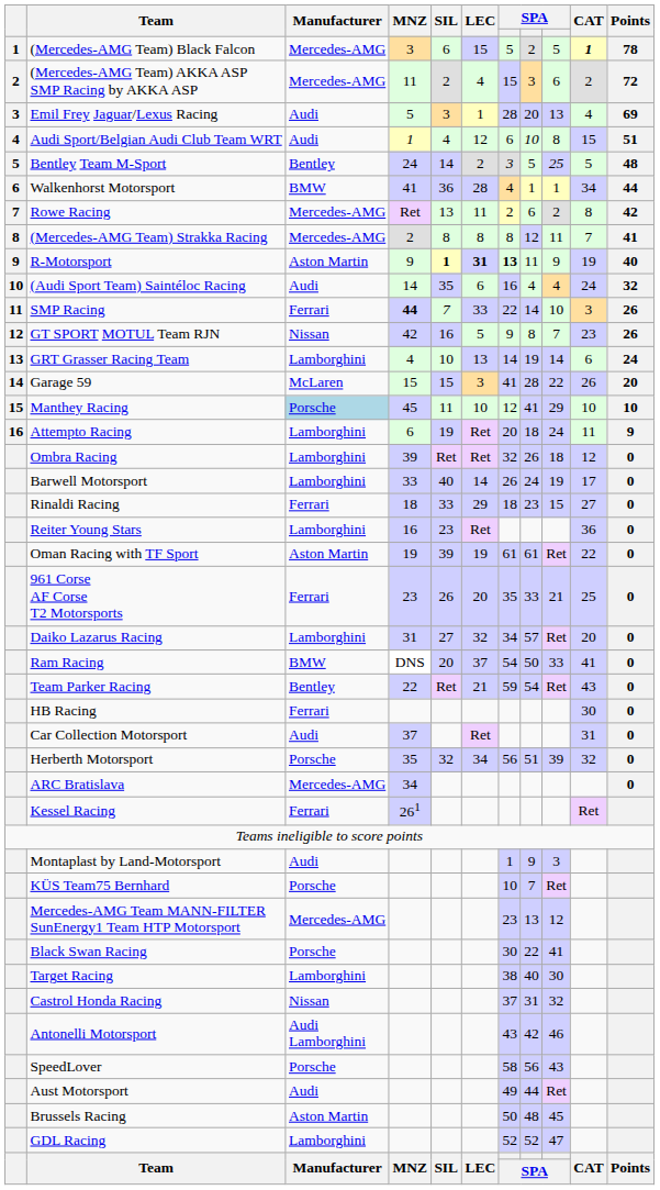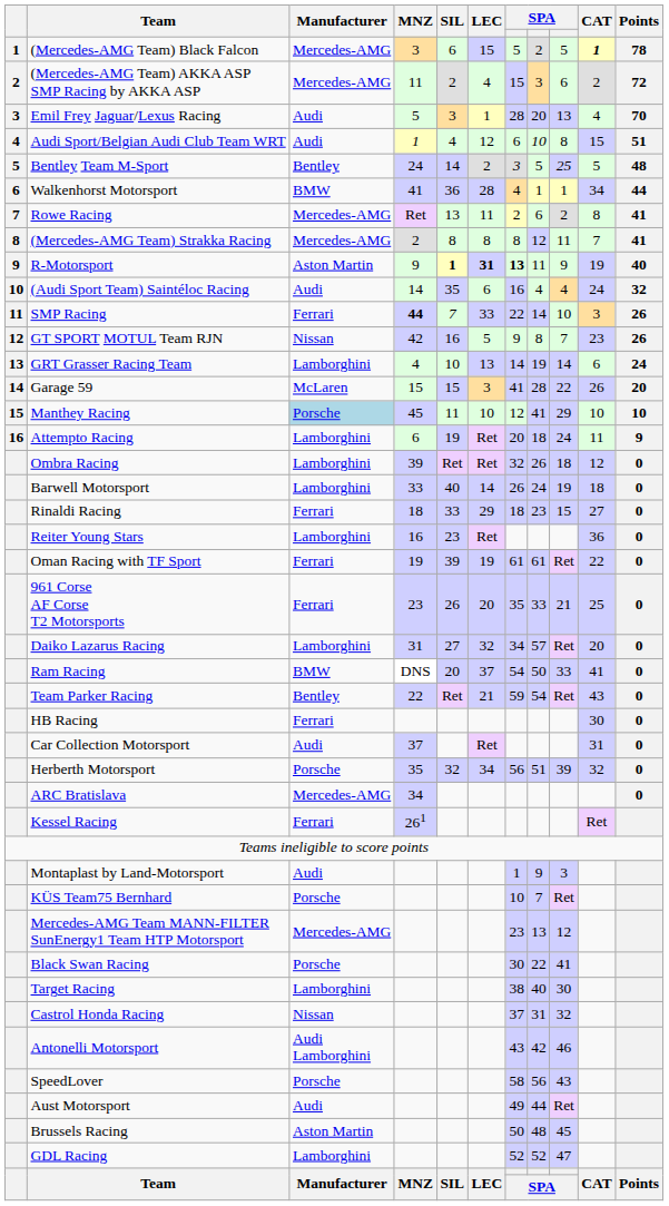 <table class="wikitable" style="font-size: 85%; text-align:center;">
 <tr>
 <th rowspan=2></th>
 <th rowspan=2>Team</th>
 <th rowspan=2>Manufacturer</th>
 <th rowspan=2>MNZ<br></th>
 <th rowspan=2>SIL<br></th>
 <th rowspan=2>LEC<br></th>
 <th colspan=3><a href='#'>SPA</a><br></th>
 <th rowspan=2>CAT<br></th>
 <th rowspan=2>Points</th>
 </tr>
 <tr>
 <th></th>
 <th></th>
 <th></th>
 </tr>
 <tr>
 <th>1</th>
 <td align=left> (<a href='#'>Mercedes-AMG</a> Team) Black Falcon</td>
 <td align=left><a href='#'>Mercedes-AMG</a></td>
 <td style="background:#FFDF9F;">3</td>
 <td style="background:#DFFFDF;">6</td>
 <td style="background:#CFCFFF;">15</td>
 <td style="background:#DFFFDF;">5</td>
 <td style="background:#DFDFDF;">2</td>
 <td style="background:#DFFFDF;">5</td>
 <td style="background:#FFFFBF;"><strong><em>1</em></strong></td>
 <th>78</th>
 </tr>
 <tr>
 <th>2</th>
 <td align=left> (<a href='#'>Mercedes-AMG</a> Team) AKKA ASP<br> <a href='#'>SMP Racing</a> by AKKA ASP</td>
 <td align=left><a href='#'>Mercedes-AMG</a></td>
 <td style="background:#DFFFDF;">11</td>
 <td style="background:#DFDFDF;">2</td>
 <td style="background:#DFFFDF;">4</td>
 <td style="background:#CFCFFF;">15</td>
 <td style="background:#FFDF9F;">3</td>
 <td style="background:#DFFFDF;">6</td>
 <td style="background:#DFDFDF;">2</td>
 <th>72</th>
 </tr>
 <tr>
 <th>3</th>
 <td align=left> <a href='#'>Emil Frey</a> <a href='#'>Jaguar</a>/<a href='#'>Lexus</a> Racing</td>
 <td align=left><a href='#'>Audi</a></td>
 <td style="background:#DFFFDF;">5</td>
 <td style="background:#FFDF9F;">3</td>
 <td style="background:#FFFFBF;">1</td>
 <td style="background:#CFCFFF;">28</td>
 <td style="background:#CFCFFF;">20</td>
 <td style="background:#CFCFFF;">13</td>
 <td style="background:#DFFFDF;">4</td>
-<th>69</th>
+<th>70</th>
 </tr>
 <tr>
 <th>4</th>
 <td align=left> <a href='#'>Audi Sport/Belgian Audi Club Team WRT</a></td>
 <td align=left><a href='#'>Audi</a></td>
 <td style="background:#FFFFBF;"><em>1</em></td>
 <td style="background:#DFFFDF;">4</td>
 <td style="background:#DFFFDF;">12</td>
 <td style="background:#DFFFDF;">6</td>
 <td style="background:#DFFFDF;"><em>10</em></td>
 <td style="background:#DFFFDF;">8</td>
 <td style="background:#CFCFFF;">15</td>
 <th>51</th>
 </tr>
 <tr>
 <th>5</th>
 <td align=left> <a href='#'>Bentley</a> <a href='#'>Team M-Sport</a></td>
 <td align=left><a href='#'>Bentley</a></td>
 <td style="background:#CFCFFF;">24</td>
 <td style="background:#CFCFFF;">14</td>
 <td style="background:#DFDFDF;">2</td>
 <td style="background:#DFDFDF;"><em>3</em></td>
 <td style="background:#DFFFDF;">5</td>
 <td style="background:#CFCFFF;"><em>25</em></td>
 <td style="background:#DFFFDF;">5</td>
 <th>48</th>
 </tr>
 <tr>
 <th>6</th>
 <td align=left> Walkenhorst Motorsport</td>
 <td align=left><a href='#'>BMW</a></td>
 <td style="background:#CFCFFF;">41</td>
 <td style="background:#CFCFFF;">36</td>
 <td style="background:#CFCFFF;">28</td>
 <td style="background:#FFDF9F;">4</td>
 <td style="background:#FFFFBF;">1</td>
 <td style="background:#FFFFBF;">1</td>
 <td style="background:#CFCFFF;">34</td>
 <th>44</th>
 </tr>
 <tr>
 <th>7</th>
 <td align=left> <a href='#'>Rowe Racing</a></td>
 <td align=left><a href='#'>Mercedes-AMG</a></td>
 <td style="background:#EFCFFF;">Ret</td>
 <td style="background:#DFFFDF;">13</td>
 <td style="background:#DFFFDF;">11</td>
 <td style="background:#FFFFBF;">2</td>
 <td style="background:#DFFFDF;">6</td>
 <td style="background:#DFDFDF;">2</td>
 <td style="background:#DFFFDF;">8</td>
-<th>42</th>
+<th>41</th>
 </tr>
 <tr>
 <th>8</th>
 <td align=left> <a href='#'>(Mercedes-AMG Team) Strakka Racing</a></td>
 <td align=left><a href='#'>Mercedes-AMG</a></td>
 <td style="background:#DFDFDF;">2</td>
 <td style="background:#DFFFDF;">8</td>
 <td style="background:#DFFFDF;">8</td>
 <td style="background:#DFFFDF;">8</td>
 <td style="background:#CFCFFF;">12</td>
 <td style="background:#DFFFDF;">11</td>
 <td style="background:#DFFFDF;">7</td>
 <th>41</th>
 </tr>
 <tr>
 <th>9</th>
 <td align=left> <a href='#'>R-Motorsport</a></td>
 <td align=left><a href='#'>Aston Martin</a></td>
 <td style="background:#DFFFDF;">9</td>
 <td style="background:#FFFFBF;"><strong>1</strong></td>
 <td style="background:#CFCFFF;"><strong>31</strong></td>
 <td style="background:#DFFFDF;"><strong>13</strong></td>
 <td style="background:#DFFFDF;">11</td>
 <td style="background:#DFFFDF;">9</td>
 <td style="background:#CFCFFF;">19</td>
 <th>40</th>
 </tr>
 <tr>
 <th>10</th>
 <td align=left> <a href='#'>(Audi Sport Team) Saintéloc Racing</a></td>
 <td align=left><a href='#'>Audi</a></td>
 <td style="background:#DFFFDF;">14</td>
 <td style="background:#CFCFFF;">35</td>
 <td style="background:#DFFFDF;">6</td>
 <td style="background:#CFCFFF;">16</td>
 <td style="background:#DFFFDF;">4</td>
 <td style="background:#FFDF9F;">4</td>
 <td style="background:#CFCFFF;">24</td>
 <th>32</th>
 </tr>
 <tr>
 <th>11</th>
 <td align=left> <a href='#'>SMP Racing</a></td>
 <td align=left><a href='#'>Ferrari</a></td>
 <td style="background:#CFCFFF;"><strong>44</strong></td>
 <td style="background:#DFFFDF;"><em>7</em></td>
 <td style="background:#CFCFFF;">33</td>
 <td style="background:#CFCFFF;">22</td>
 <td style="background:#CFCFFF;">14</td>
 <td style="background:#DFFFDF;">10</td>
 <td style="background:#FFDF9F;">3</td>
 <th>26</th>
 </tr>
 <tr>
 <th>12</th>
 <td align=left> <a href='#'>GT SPORT</a> <a href='#'>MOTUL</a> Team RJN</td>
 <td align=left><a href='#'>Nissan</a></td>
 <td style="background:#CFCFFF;">42</td>
 <td style="background:#CFCFFF;">16</td>
 <td style="background:#DFFFDF;">5</td>
 <td style="background:#DFFFDF;">9</td>
 <td style="background:#DFFFDF;">8</td>
 <td style="background:#DFFFDF;">7</td>
 <td style="background:#CFCFFF;">23</td>
 <th>26</th>
 </tr>
 <tr>
 <th>13</th>
 <td align=left> <a href='#'>GRT Grasser Racing Team</a></td>
 <td align=left><a href='#'>Lamborghini</a></td>
 <td style="background:#DFFFDF;">4</td>
 <td style="background:#DFFFDF;">10</td>
 <td style="background:#CFCFFF;">13</td>
 <td style="background:#CFCFFF;">14</td>
 <td style="background:#CFCFFF;">19</td>
 <td style="background:#CFCFFF;">14</td>
 <td style="background:#DFFFDF;">6</td>
 <th>24</th>
 </tr>
 <tr>
 <th>14</th>
 <td align=left> Garage 59</td>
 <td align=left><a href='#'>McLaren</a></td>
 <td style="background:#DFFFDF;">15</td>
 <td style="background:#CFCFFF;">15</td>
 <td style="background:#FFDF9F;">3</td>
 <td style="background:#CFCFFF;">41</td>
 <td style="background:#CFCFFF;">28</td>
 <td style="background:#CFCFFF;">22</td>
 <td style="background:#CFCFFF;">26</td>
 <th>20</th>
 </tr>
 <tr>
 <th>15</th>
 <td align=left> <a href='#'>Manthey Racing</a></td>
 <td align=left style="background: lightblue;"><a href='#'>Porsche</a></td>
 <td style="background:#CFCFFF;">45</td>
 <td style="background:#DFFFDF;">11</td>
 <td style="background:#DFFFDF;">10</td>
 <td style="background:#DFFFDF;">12</td>
 <td style="background:#CFCFFF;">41</td>
 <td style="background:#CFCFFF;">29</td>
 <td style="background:#DFFFDF;">10</td>
 <th>10</th>
 </tr>
 <tr>
 <th>16</th>
 <td align=left> <a href='#'>Attempto Racing</a></td>
 <td align=left><a href='#'>Lamborghini</a></td>
 <td style="background:#DFFFDF;">6</td>
 <td style="background:#CFCFFF;">19</td>
 <td style="background:#EFCFFF;">Ret</td>
 <td style="background:#CFCFFF;">20</td>
 <td style="background:#CFCFFF;">18</td>
 <td style="background:#CFCFFF;">24</td>
 <td style="background:#DFFFDF;">11</td>
 <th>9</th>
 </tr>
 <tr>
 <th></th>
 <td align=left> <a href='#'>Ombra Racing</a></td>
 <td align=left><a href='#'>Lamborghini</a></td>
 <td style="background:#CFCFFF;">39</td>
 <td style="background:#EFCFFF;">Ret</td>
 <td style="background:#EFCFFF;">Ret</td>
 <td style="background:#CFCFFF;">32</td>
 <td style="background:#CFCFFF;">26</td>
 <td style="background:#CFCFFF;">18</td>
 <td style="background:#CFCFFF;">12</td>
 <th>0</th>
 </tr>
 <tr>
 <th></th>
 <td align=left> Barwell Motorsport</td>
 <td align=left><a href='#'>Lamborghini</a></td>
 <td style="background:#CFCFFF;">33</td>
 <td style="background:#CFCFFF;">40</td>
 <td style="background:#CFCFFF;">14</td>
 <td style="background:#CFCFFF;">26</td>
 <td style="background:#CFCFFF;">24</td>
 <td style="background:#CFCFFF;">19</td>
-<td style="background:#CFCFFF;">17</td>
+<td style="background:#CFCFFF;">18</td>
 <th>0</th>
 </tr>
 <tr>
 <th></th>
 <td align=left> Rinaldi Racing</td>
 <td align=left><a href='#'>Ferrari</a></td>
 <td style="background:#CFCFFF;">18</td>
 <td style="background:#CFCFFF;">33</td>
 <td style="background:#CFCFFF;">29</td>
 <td style="background:#CFCFFF;">18</td>
 <td style="background:#CFCFFF;">23</td>
 <td style="background:#CFCFFF;">15</td>
 <td style="background:#CFCFFF;">27</td>
 <th>0</th>
 </tr>
 <tr>
 <th></th>
 <td align=left> <a href='#'>Reiter Young Stars</a></td>
 <td align=left><a href='#'>Lamborghini</a></td>
 <td style="background:#CFCFFF;">16</td>
 <td style="background:#CFCFFF;">23</td>
 <td style="background:#EFCFFF;">Ret</td>
 <td></td>
 <td></td>
 <td></td>
 <td style="background:#CFCFFF;">36</td>
 <th>0</th>
 </tr>
 <tr>
 <th></th>
 <td align=left> Oman Racing with <a href='#'>TF Sport</a></td>
-<td align=left><a href='#'>Aston Martin</a></td>
+<td align=left><a href='#'>Ferrari</a></td>
 <td style="background:#CFCFFF;">19</td>
 <td style="background:#CFCFFF;">39</td>
 <td style="background:#CFCFFF;">19</td>
 <td style="background:#CFCFFF;">61</td>
 <td style="background:#CFCFFF;">61</td>
 <td style="background:#EFCFFF;">Ret</td>
 <td style="background:#CFCFFF;">22</td>
 <th>0</th>
 </tr>
 <tr>
 <th></th>
 <td align=left> <a href='#'>961 Corse</a><br> <a href='#'>AF Corse</a><br> <a href='#'>T2 Motorsports</a></td>
 <td align=left><a href='#'>Ferrari</a></td>
 <td style="background:#CFCFFF;">23</td>
 <td style="background:#CFCFFF;">26</td>
 <td style="background:#CFCFFF;">20</td>
 <td style="background:#CFCFFF;">35</td>
 <td style="background:#CFCFFF;">33</td>
 <td style="background:#CFCFFF;">21</td>
 <td style="background:#CFCFFF;">25</td>
 <th>0</th>
 </tr>
 <tr>
 <th></th>
 <td align=left> <a href='#'>Daiko Lazarus Racing</a></td>
 <td align=left><a href='#'>Lamborghini</a></td>
 <td style="background:#CFCFFF;">31</td>
 <td style="background:#CFCFFF;">27</td>
 <td style="background:#CFCFFF;">32</td>
 <td style="background:#CFCFFF;">34</td>
 <td style="background:#CFCFFF;">57</td>
 <td style="background:#EFCFFF;">Ret</td>
 <td style="background:#CFCFFF;">20</td>
 <th>0</th>
 </tr>
 <tr>
 <th></th>
 <td align=left> <a href='#'>Ram Racing</a></td>
 <td align=left><a href='#'>BMW</a></td>
 <td style="background:#FFFFFF;">DNS</td>
 <td style="background:#CFCFFF;">20</td>
 <td style="background:#CFCFFF;">37</td>
 <td style="background:#CFCFFF;">54</td>
 <td style="background:#CFCFFF;">50</td>
 <td style="background:#CFCFFF;">33</td>
 <td style="background:#CFCFFF;">41</td>
 <th>0</th>
 </tr>
 <tr>
 <th></th>
 <td align=left> <a href='#'>Team Parker Racing</a></td>
 <td align=left><a href='#'>Bentley</a></td>
 <td style="background:#CFCFFF;">22</td>
 <td style="background:#EFCFFF;">Ret</td>
 <td style="background:#CFCFFF;">21</td>
 <td style="background:#CFCFFF;">59</td>
 <td style="background:#CFCFFF;">54</td>
 <td style="background:#EFCFFF;">Ret</td>
 <td style="background:#CFCFFF;">43</td>
 <th>0</th>
 </tr>
 <tr>
 <th></th>
 <td align=left> HB Racing</td>
 <td align=left><a href='#'>Ferrari</a></td>
 <td></td>
 <td></td>
 <td></td>
 <td></td>
 <td></td>
 <td></td>
 <td style="background:#CFCFFF;">30</td>
 <th>0</th>
 </tr>
 <tr>
 <th></th>
 <td align=left> Car Collection Motorsport</td>
 <td align=left><a href='#'>Audi</a></td>
 <td style="background:#CFCFFF;">37</td>
 <td></td>
 <td style="background:#EFCFFF;">Ret</td>
 <td></td>
 <td></td>
 <td></td>
 <td style="background:#CFCFFF;">31</td>
 <th>0</th>
 </tr>
 <tr>
 <th></th>
 <td align=left> Herberth Motorsport</td>
 <td align=left><a href='#'>Porsche</a></td>
 <td style="background:#CFCFFF;">35</td>
 <td style="background:#CFCFFF;">32</td>
 <td style="background:#CFCFFF;">34</td>
 <td style="background:#CFCFFF;">56</td>
 <td style="background:#CFCFFF;">51</td>
 <td style="background:#CFCFFF;">39</td>
 <td style="background:#CFCFFF;">32</td>
 <th>0</th>
 </tr>
 <tr>
 <th></th>
 <td align=left> <a href='#'>ARC Bratislava</a></td>
 <td align=left><a href='#'>Mercedes-AMG</a></td>
 <td style="background:#CFCFFF;">34</td>
 <td></td>
 <td></td>
 <td></td>
 <td></td>
 <td></td>
 <td></td>
 <th>0</th>
 </tr>
 <tr>
 <th></th>
 <td align=left> <a href='#'>Kessel Racing</a></td>
 <td align=left><a href='#'>Ferrari</a></td>
 <td style="background:#CFCFFF;">26<sup>1</sup></td>
 <td></td>
 <td></td>
 <td></td>
 <td></td>
 <td></td>
 <td style="background:#EFCFFF;">Ret</td>
 <th></th>
 </tr>
 <tr>
 <td colspan=11><em>Teams ineligible to score points</em></td>
 </tr>
 <tr>
 <th></th>
 <td align=left> Montaplast by Land-Motorsport</td>
 <td align=left><a href='#'>Audi</a></td>
 <td></td>
 <td></td>
 <td></td>
 <td style="background:#CFCFFF;">1</td>
 <td style="background:#CFCFFF;">9</td>
 <td style="background:#CFCFFF;">3</td>
 <td></td>
 <th></th>
 </tr>
 <tr>
 <th></th>
 <td align=left> <a href='#'>KÜS Team75 Bernhard</a></td>
 <td align=left><a href='#'>Porsche</a></td>
 <td></td>
 <td></td>
 <td></td>
 <td style="background:#CFCFFF;">10</td>
 <td style="background:#CFCFFF;">7</td>
 <td style="background:#EFCFFF;">Ret</td>
 <td></td>
 <th></th>
 </tr>
 <tr>
 <th></th>
 <td align=left> <a href='#'>Mercedes-AMG Team MANN-FILTER</a><br> <a href='#'>SunEnergy1 Team HTP Motorsport</a></td>
 <td align=left><a href='#'>Mercedes-AMG</a></td>
 <td></td>
 <td></td>
 <td></td>
 <td style="background:#CFCFFF;">23</td>
 <td style="background:#CFCFFF;">13</td>
 <td style="background:#CFCFFF;">12</td>
 <td></td>
 <th></th>
 </tr>
 <tr>
 <th></th>
 <td align=left> <a href='#'>Black Swan Racing</a></td>
 <td align=left><a href='#'>Porsche</a></td>
 <td></td>
 <td></td>
 <td></td>
 <td style="background:#CFCFFF;">30</td>
 <td style="background:#CFCFFF;">22</td>
 <td style="background:#CFCFFF;">41</td>
 <td></td>
 <th></th>
 </tr>
 <tr>
 <th></th>
 <td align=left> <a href='#'>Target Racing</a></td>
 <td align=left><a href='#'>Lamborghini</a></td>
 <td></td>
 <td></td>
 <td></td>
 <td style="background:#CFCFFF;">38</td>
 <td style="background:#CFCFFF;">40</td>
 <td style="background:#CFCFFF;">30</td>
 <td></td>
 <th></th>
 </tr>
 <tr>
 <th></th>
 <td align=left> <a href='#'>Castrol Honda Racing</a></td>
 <td align=left><a href='#'>Nissan</a></td>
 <td></td>
 <td></td>
 <td></td>
 <td style="background:#CFCFFF;">37</td>
 <td style="background:#CFCFFF;">31</td>
 <td style="background:#CFCFFF;">32</td>
 <td></td>
 <th></th>
 </tr>
 <tr>
 <th></th>
 <td align=left> <a href='#'>Antonelli Motorsport</a></td>
 <td align=left><a href='#'>Audi</a><br><a href='#'>Lamborghini</a></td>
 <td></td>
 <td></td>
 <td></td>
 <td style="background:#CFCFFF;">43</td>
 <td style="background:#CFCFFF;">42</td>
 <td style="background:#CFCFFF;">46</td>
 <td></td>
 <th></th>
 </tr>
 <tr>
 <th></th>
 <td align=left> SpeedLover</td>
 <td align=left><a href='#'>Porsche</a></td>
 <td></td>
 <td></td>
 <td></td>
 <td style="background:#CFCFFF;">58</td>
 <td style="background:#CFCFFF;">56</td>
 <td style="background:#CFCFFF;">43</td>
 <td></td>
 <th></th>
 </tr>
 <tr>
 <th></th>
 <td align=left> Aust Motorsport</td>
 <td align=left><a href='#'>Audi</a></td>
 <td></td>
 <td></td>
 <td></td>
 <td style="background:#CFCFFF;">49</td>
 <td style="background:#CFCFFF;">44</td>
 <td style="background:#EFCFFF;">Ret</td>
 <td></td>
 <th></th>
 </tr>
 <tr>
 <th></th>
 <td align=left> Brussels Racing</td>
 <td align=left><a href='#'>Aston Martin</a></td>
 <td></td>
 <td></td>
 <td></td>
 <td style="background:#CFCFFF;">50</td>
 <td style="background:#CFCFFF;">48</td>
 <td style="background:#CFCFFF;">45</td>
 <td></td>
 <th></th>
 </tr>
 <tr>
 <th></th>
 <td align=left> <a href='#'>GDL Racing</a></td>
 <td align=left><a href='#'>Lamborghini</a></td>
 <td></td>
 <td></td>
 <td></td>
 <td style="background:#CFCFFF;">52</td>
 <td style="background:#CFCFFF;">52</td>
 <td style="background:#CFCFFF;">47</td>
 <td></td>
 <th></th>
 </tr>
 <tr valign="top">
 <th valign=middle rowspan=2></th>
 <th valign=middle rowspan=2>Team</th>
 <th valign=middle rowspan=2>Manufacturer</th>
 <th valign=middle rowspan=2>MNZ<br></th>
 <th valign=middle rowspan=2>SIL<br></th>
 <th valign=middle rowspan=2>LEC<br></th>
 <th></th>
 <th></th>
 <th></th>
 <th valign=middle rowspan=2>CAT<br></th>
 <th valign=middle rowspan=2>Points</th>
 </tr>
 <tr>
 <th colspan=3><a href='#'>SPA</a><br></th>
 </tr>
 </table>
